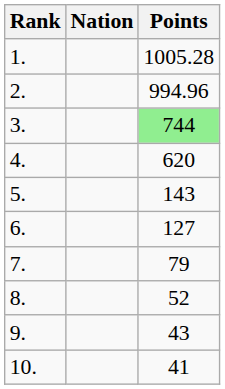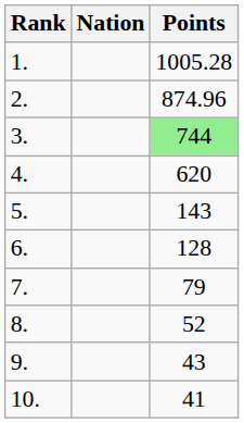 <table class="wikitable sortable">
 <tr>
 <th>Rank</th>
 <th>Nation</th>
 <th>Points</th>
 </tr>
 <tr>
 <td>1.</td>
 <td></td>
 <td align=center>1005.28</td>
 </tr>
 <tr>
 <td>2.</td>
 <td></td>
-<td align=center>994.96</td>
+<td align=center>874.96</td>
 </tr>
 <tr>
 <td>3.</td>
 <td></td>
 <td align=center style="background: lightgreen;">744</td>
 </tr>
 <tr>
 <td>4.</td>
 <td></td>
 <td align=center>620</td>
 </tr>
 <tr>
 <td>5.</td>
 <td></td>
 <td align=center>143</td>
 </tr>
 <tr>
 <td>6.</td>
 <td></td>
-<td align=center>127</td>
+<td align=center>128</td>
 </tr>
 <tr>
 <td>7.</td>
 <td></td>
 <td align=center>79</td>
 </tr>
 <tr>
 <td>8.</td>
 <td></td>
 <td align=center>52</td>
 </tr>
 <tr>
 <td>9.</td>
 <td></td>
 <td align=center>43</td>
 </tr>
 <tr>
 <td>10.</td>
 <td></td>
 <td align=center>41</td>
 </tr>
 </table>
